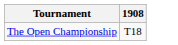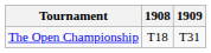 <table class="wikitable" style="font-size:95%;text-align:center;">
 <tr>
 <th>Tournament</th>
 <th>1908</th>
+<th>1909</th>
 </tr>
 <tr>
 <td align="left"><a href='#'>The Open Championship</a></td>
 <td>T18</td>
+<td>T31</td>
 </tr>
 </table>
